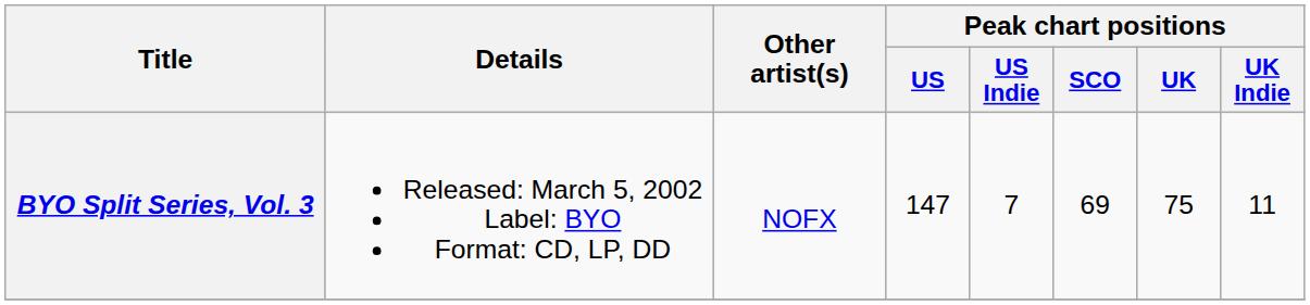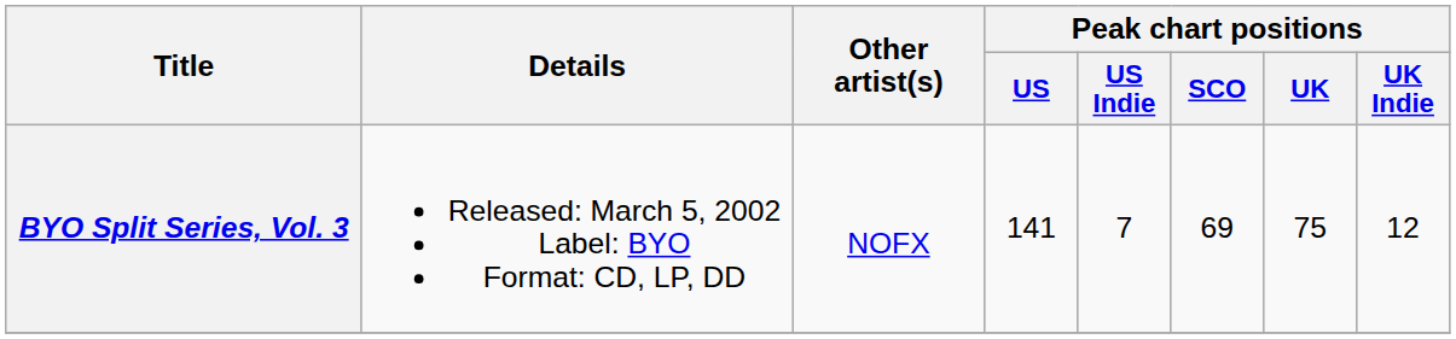 <table class="wikitable plainrowheaders" style="text-align:center;">
 <tr>
 <th scope="col" rowspan="2" style="width:11.5em;">Title</th>
 <th scope="col" rowspan="2" style="width:14em;">Details</th>
 <th scope="col" rowspan="2" style="width:6em;">Other artist(s)</th>
 <th scope="col" colspan="5">Peak chart positions</th>
 </tr>
 <tr>
 <th scope="col" style="width:3em;font-size:90%;"><a href='#'>US</a><br></th>
 <th scope="col" style="width:3em;font-size:90%;"><a href='#'>US<br>Indie</a><br></th>
 <th scope="col" style="width:3em;font-size:90%;"><a href='#'>SCO</a><br></th>
 <th scope="col" style="width:3em;font-size:90%;"><a href='#'>UK</a><br></th>
 <th scope="col" style="width:3em;font-size:90%;"><a href='#'>UK<br>Indie</a><br></th>
 </tr>
 <tr>
 <th scope="row"><em><a href='#'>BYO Split Series, Vol. 3</a></em></th>
 <td><br><ul><li>Released: March 5, 2002</li><li>Label: <a href='#'>BYO</a></li><li>Format: CD, LP, DD</li></ul></td>
 <td><br><a href='#'>NOFX</a></td>
-<td>147</td>
+<td>141</td>
 <td>7</td>
 <td>69</td>
 <td>75</td>
-<td>11</td>
+<td>12</td>
 </tr>
 <tr>
 </tr>
 </table>
